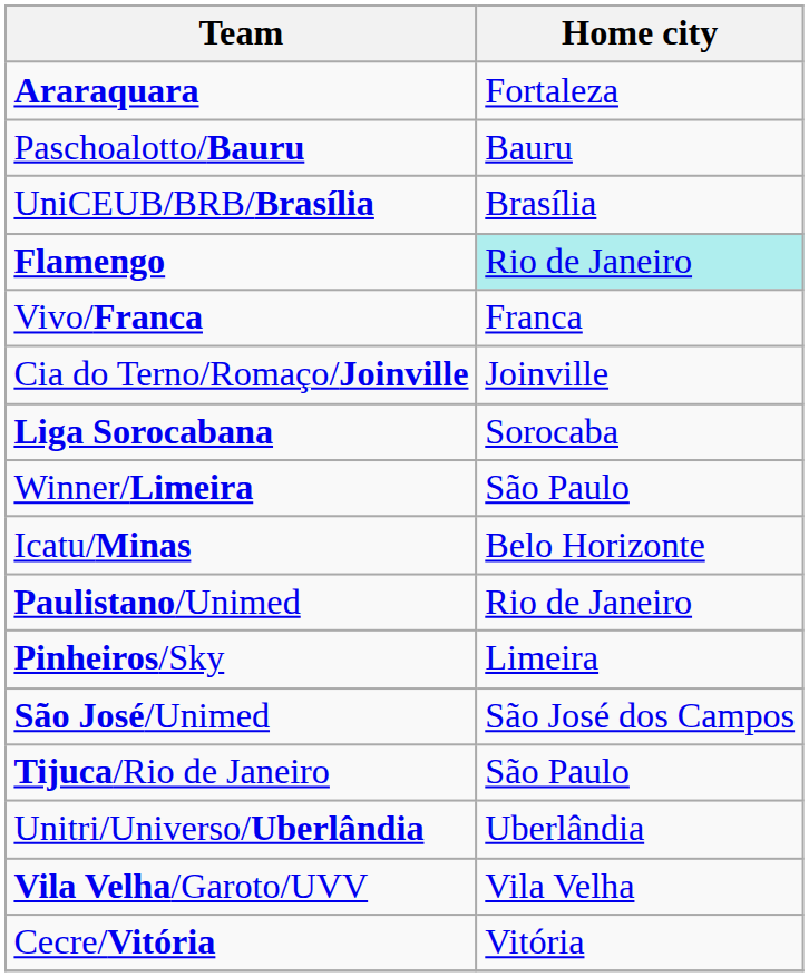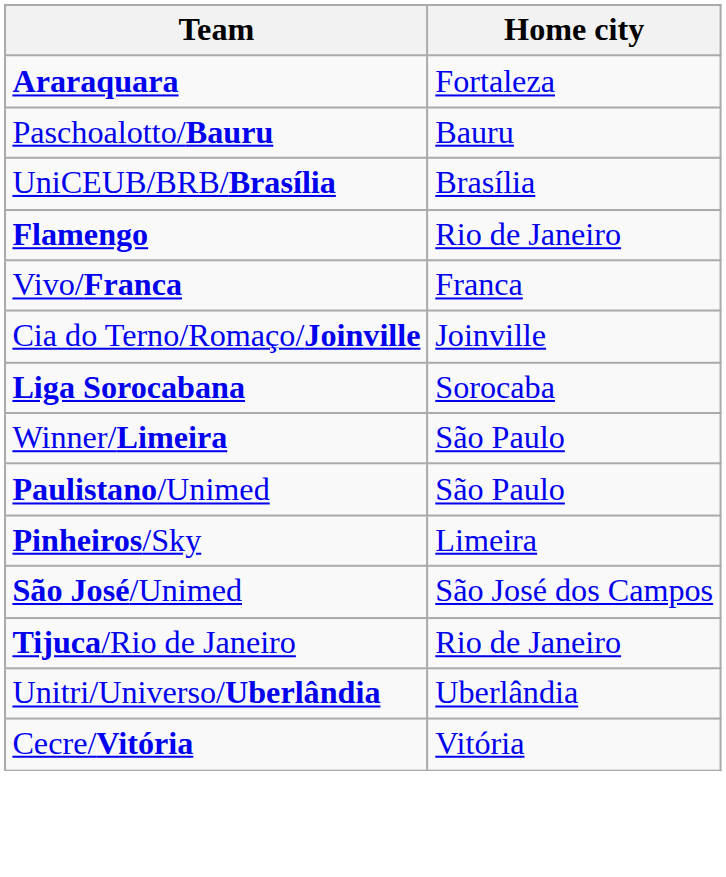 <table class="wikitable sortable">
 <tr>
 <th>Team</th>
 <th>Home city</th>
 </tr>
 <tr>
 <td><strong><a href='#'>Araraquara</a></strong></td>
 <td><a href='#'>Fortaleza</a></td>
 </tr>
 <tr>
 <td><a href='#'>Paschoalotto/<strong>Bauru</strong></a></td>
 <td><a href='#'>Bauru</a></td>
 </tr>
 <tr>
 <td><a href='#'>UniCEUB/BRB/<strong>Brasília</strong></a></td>
 <td><a href='#'>Brasília</a></td>
 </tr>
 <tr>
 <td><strong><a href='#'>Flamengo</a></strong></td>
-<td style="background: paleturquoise;"><a href='#'>Rio de Janeiro</a></td>
+<td><a href='#'>Rio de Janeiro</a></td>
 </tr>
 <tr>
 <td><a href='#'>Vivo/<strong>Franca</strong></a></td>
 <td><a href='#'>Franca</a></td>
 </tr>
 <tr>
 <td><a href='#'>Cia do Terno/Romaço/<strong>Joinville</strong></a></td>
 <td><a href='#'>Joinville</a></td>
 </tr>
 <tr>
 <td><strong><a href='#'>Liga Sorocabana</a></strong></td>
 <td><a href='#'>Sorocaba</a></td>
 </tr>
 <tr>
 <td><a href='#'>Winner/<strong>Limeira</strong></a></td>
 <td><a href='#'>São Paulo</a></td>
 </tr>
 <tr>
-<td><a href='#'>Icatu/<strong>Minas</strong></a></td>
-<td><a href='#'>Belo Horizonte</a></td>
-</tr>
-<tr>
 <td><a href='#'><strong>Paulistano</strong>/Unimed</a></td>
-<td><a href='#'>Rio de Janeiro</a></td>
+<td><a href='#'>São Paulo</a></td>
 </tr>
 <tr>
 <td><a href='#'><strong>Pinheiros</strong>/Sky</a></td>
 <td><a href='#'>Limeira</a></td>
 </tr>
 <tr>
 <td><a href='#'><strong>São José</strong>/Unimed</a></td>
 <td><a href='#'>São José dos Campos</a></td>
 </tr>
 <tr>
 <td><a href='#'><strong>Tijuca</strong>/Rio de Janeiro</a></td>
-<td><a href='#'>São Paulo</a></td>
+<td><a href='#'>Rio de Janeiro</a></td>
 </tr>
 <tr>
 <td><a href='#'>Unitri/Universo/<strong>Uberlândia</strong></a></td>
 <td><a href='#'>Uberlândia</a></td>
-</tr>
-<tr>
-<td><a href='#'><strong>Vila Velha</strong>/Garoto/UVV</a></td>
-<td><a href='#'>Vila Velha</a></td>
 </tr>
 <tr>
 <td><a href='#'>Cecre/<strong>Vitória</strong></a></td>
 <td><a href='#'>Vitória</a></td>
 </tr>
 <tr>
 </tr>
 </table>
